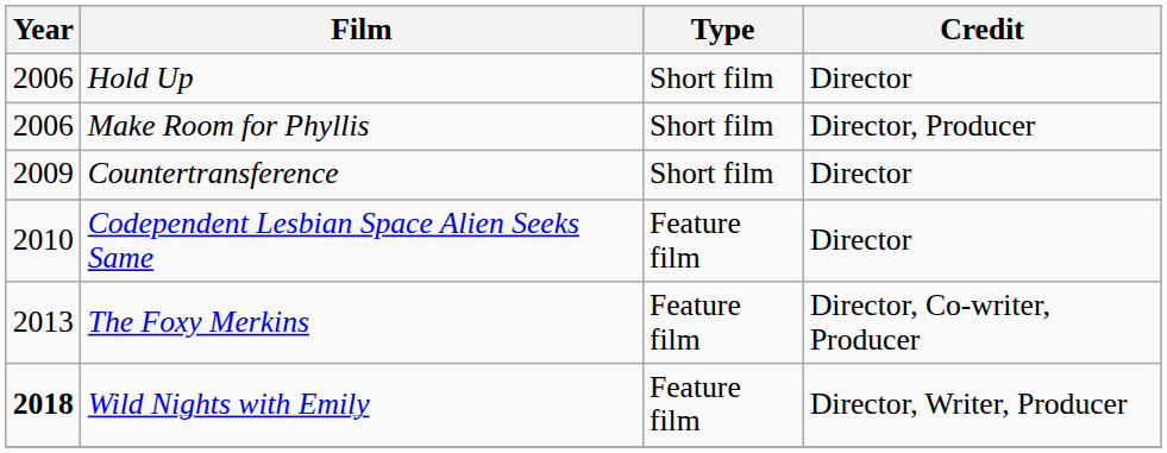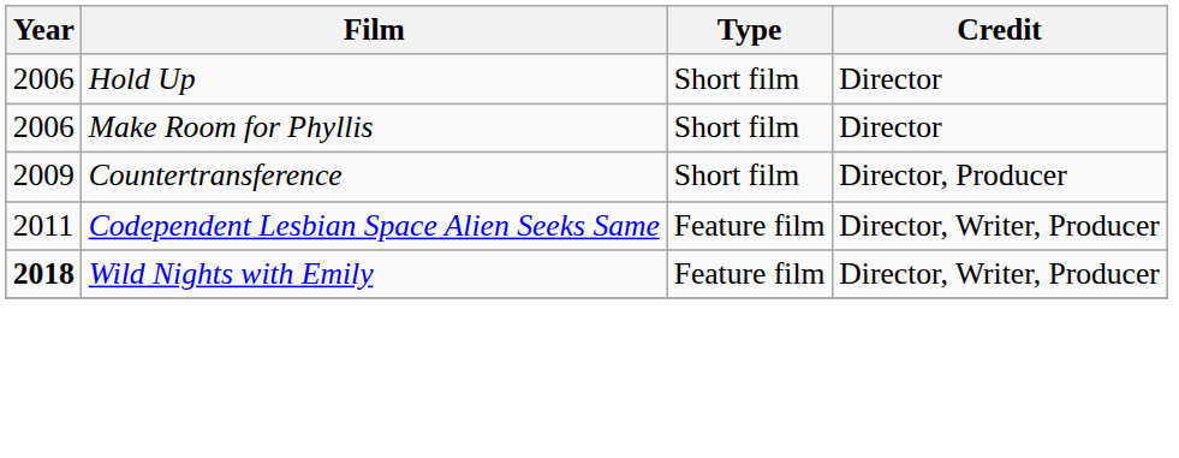 <table class="wikitable" style="text-align:left">
 <tr>
 <th scope="col">Year</th>
 <th scope="col">Film</th>
 <th scope+"col">Type</th>
 <th scope="col">Credit</th>
 </tr>
 <tr>
 <td>2006</td>
 <td><em>Hold Up</em></td>
 <td>Short film</td>
 <td>Director</td>
 </tr>
 <tr>
 <td>2006</td>
 <td><em>Make Room for Phyllis</em></td>
 <td>Short film</td>
-<td>Director, Producer</td>
+<td>Director</td>
 </tr>
 <tr>
 <td>2009</td>
 <td><em>Countertransference</em></td>
 <td>Short film</td>
-<td>Director</td>
+<td>Director, Producer</td>
 </tr>
 <tr>
-<td>2010</td>
+<td>2011</td>
 <td><em><a href='#'>Codependent Lesbian Space Alien Seeks Same</a></em></td>
 <td>Feature film</td>
-<td>Director</td>
-</tr>
-<tr>
-<td>2013</td>
-<td><em><a href='#'>The Foxy Merkins</a></em></td>
-<td>Feature film</td>
-<td>Director, Co-writer, Producer</td>
+<td>Director, Writer, Producer</td>
 </tr>
 <tr>
 <td><strong>2018</strong></td>
 <td><em><a href='#'>Wild Nights with Emily</a></em></td>
 <td>Feature film</td>
 <td>Director, Writer, Producer</td>
 </tr>
 <tr>
 </tr>
 </table>
